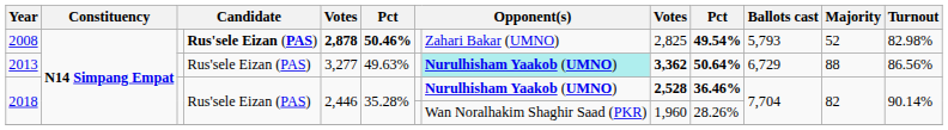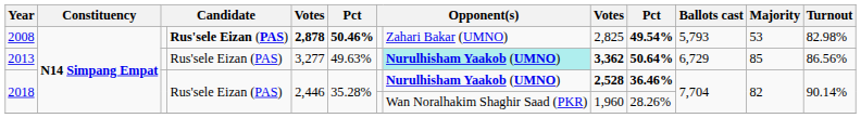 <table class="wikitable" style="margin:0.5em ; font-size:95%">
 <tr>
 <th>Year</th>
 <th>Constituency</th>
 <th colspan=2>Candidate</th>
 <th>Votes</th>
 <th>Pct</th>
 <th colspan=2>Opponent(s)</th>
 <th>Votes</th>
 <th>Pct</th>
 <th>Ballots cast</th>
 <th>Majority</th>
 <th>Turnout</th>
 </tr>
 <tr>
 <td><a href='#'>2008</a></td>
 <td rowspan=4><strong>N14 <a href='#'>Simpang Empat</a></strong></td>
 <td></td>
 <td><strong>Rus'sele Eizan</strong> (<a href='#'><strong>PAS</strong></a>)</td>
 <td align=right><strong>2,878</strong></td>
 <td><strong>50.46%</strong></td>
 <td></td>
 <td><a href='#'>Zahari Bakar</a> (<a href='#'>UMNO</a>)</td>
 <td align=right>2,825</td>
 <td><strong>49.54%</strong></td>
 <td>5,793</td>
-<td>52</td>
+<td>53</td>
 <td>82.98%</td>
 </tr>
 <tr>
 <td><a href='#'>2013</a></td>
 <td></td>
 <td>Rus'sele Eizan (<a href='#'>PAS</a>)</td>
 <td align=right>3,277</td>
 <td>49.63%</td>
 <td></td>
 <td style="background: paleturquoise;"><strong><a href='#'>Nurulhisham Yaakob</a></strong> (<a href='#'><strong>UMNO</strong></a>)</td>
 <td align=right><strong>3,362</strong></td>
 <td><strong>50.64%</strong></td>
 <td>6,729</td>
-<td>88</td>
+<td>85</td>
 <td>86.56%</td>
 </tr>
 <tr>
 <td rowspan=2><a href='#'>2018</a></td>
 <td rowspan=2 ></td>
 <td rowspan=2>Rus'sele Eizan (<a href='#'>PAS</a>)</td>
 <td rowspan=2 align=right>2,446</td>
 <td rowspan=2>35.28%</td>
 <td></td>
 <td><strong><a href='#'>Nurulhisham Yaakob</a></strong> (<a href='#'><strong>UMNO</strong></a>)</td>
 <td align=right><strong>2,528</strong></td>
 <td><strong>36.46%</strong></td>
 <td rowspan=2>7,704</td>
 <td rowspan=2>82</td>
 <td rowspan=2>90.14%</td>
 </tr>
 <tr>
 <td></td>
 <td>Wan Noralhakim Shaghir Saad (<a href='#'>PKR</a>)</td>
 <td align=right>1,960</td>
 <td>28.26%</td>
 </tr>
 <tr>
 </tr>
 </table>
